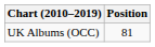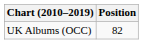 <table class="wikitable">
 <tr>
 <th scope="col">Chart (2010–2019)</th>
 <th scope="col">Position</th>
 </tr>
 <tr>
 <td>UK Albums (OCC)</td>
-<td style="text-align:center;">81</td>
+<td style="text-align:center;">82</td>
 </tr>
 </table>
